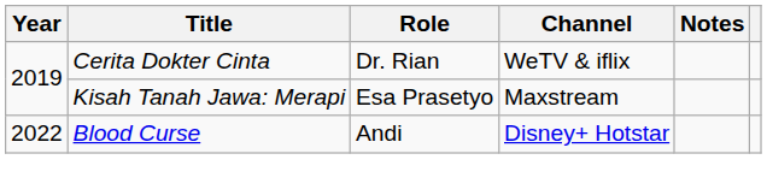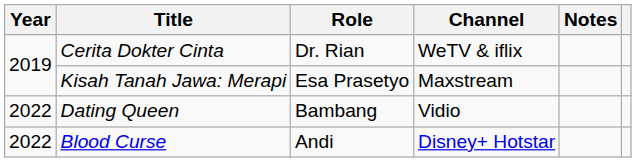 <table class="wikitable unsortable">
 <tr>
 <th>Year</th>
 <th>Title</th>
 <th>Role</th>
 <th>Channel</th>
 <th>Notes</th>
 <th></th>
 </tr>
 <tr>
 <td rowspan="2">2019</td>
 <td><em>Cerita Dokter Cinta</em></td>
 <td>Dr. Rian</td>
 <td>WeTV & iflix</td>
 <td></td>
 <td></td>
 </tr>
 <tr>
 <td><em>Kisah Tanah Jawa: Merapi</em></td>
 <td>Esa Prasetyo</td>
 <td>Maxstream</td>
 <td></td>
 <td></td>
 </tr>
 <tr>
 <td>2022</td>
+<td><em>Dating Queen</em></td>
+<td>Bambang</td>
+<td>Vidio</td>
+<td></td>
+<td></td>
+</tr>
+<tr>
+<td>2022</td>
 <td><em><a href='#'>Blood Curse</a></em></td>
 <td>Andi</td>
 <td><a href='#'>Disney+ Hotstar</a></td>
 <td></td>
 <td></td>
 </tr>
 </table>
